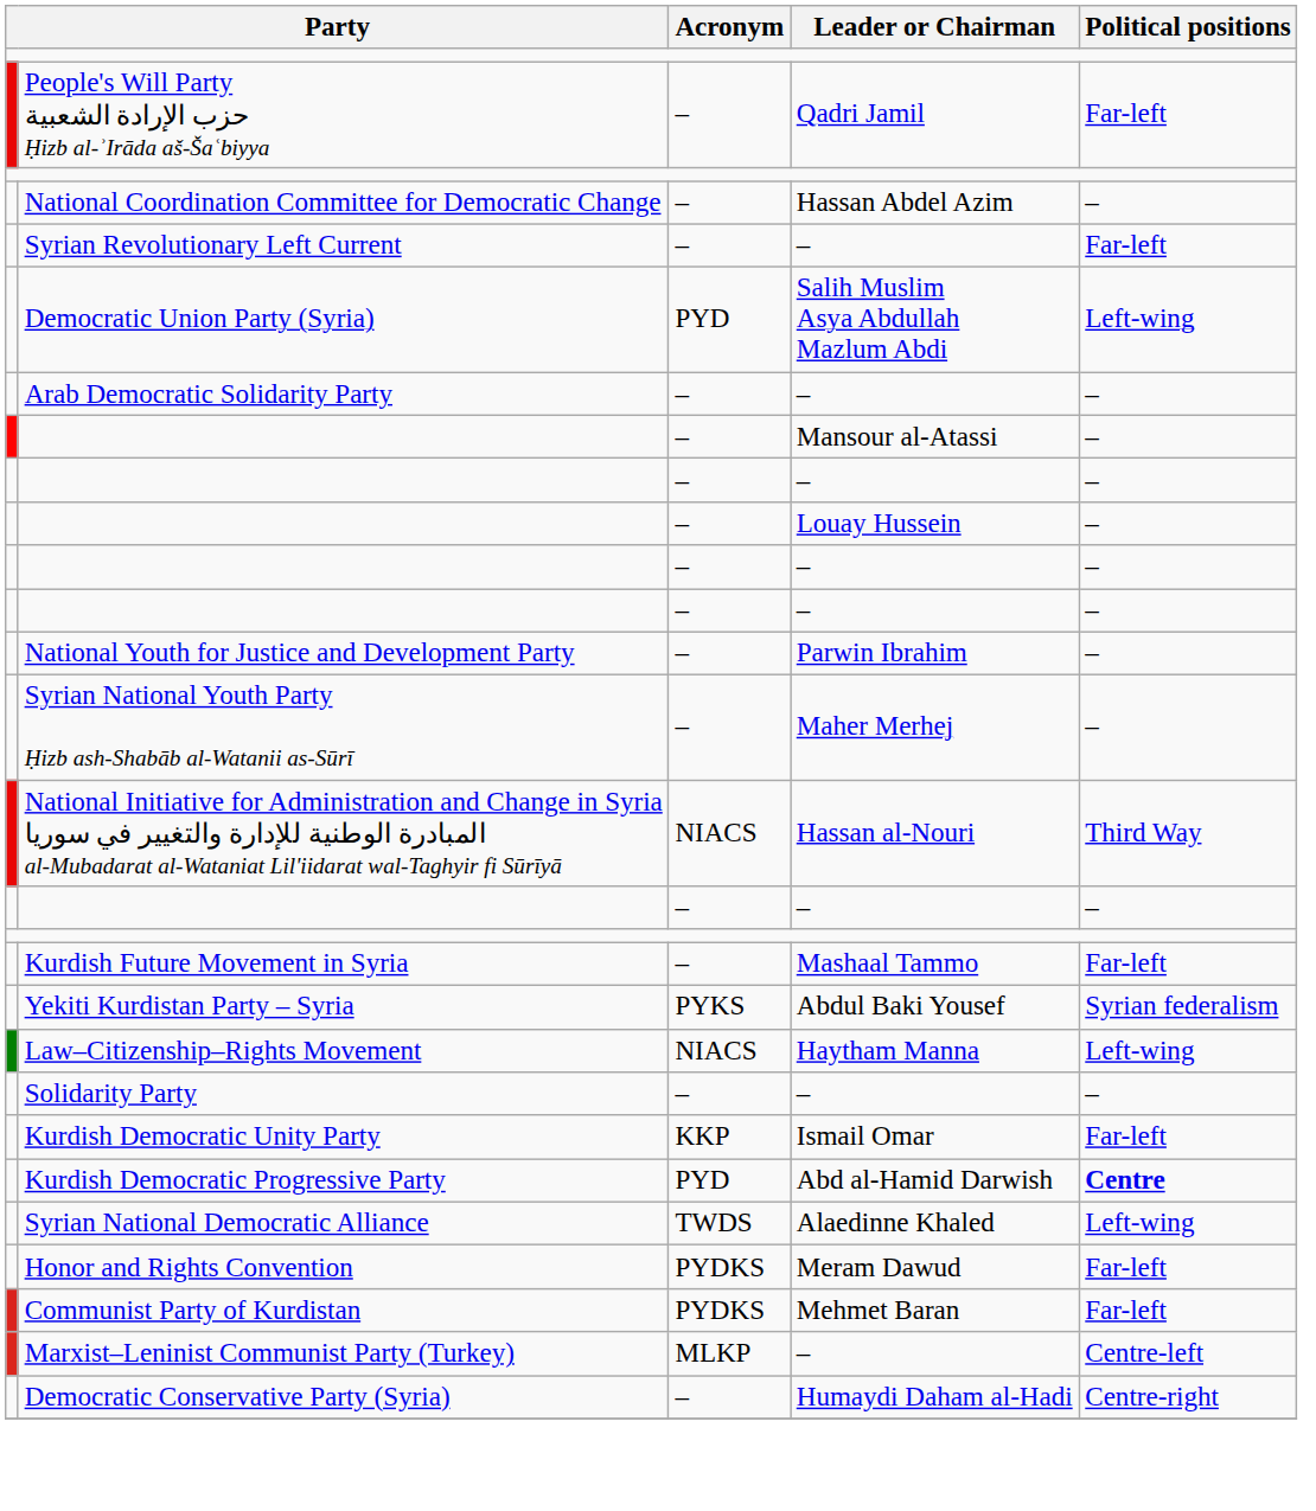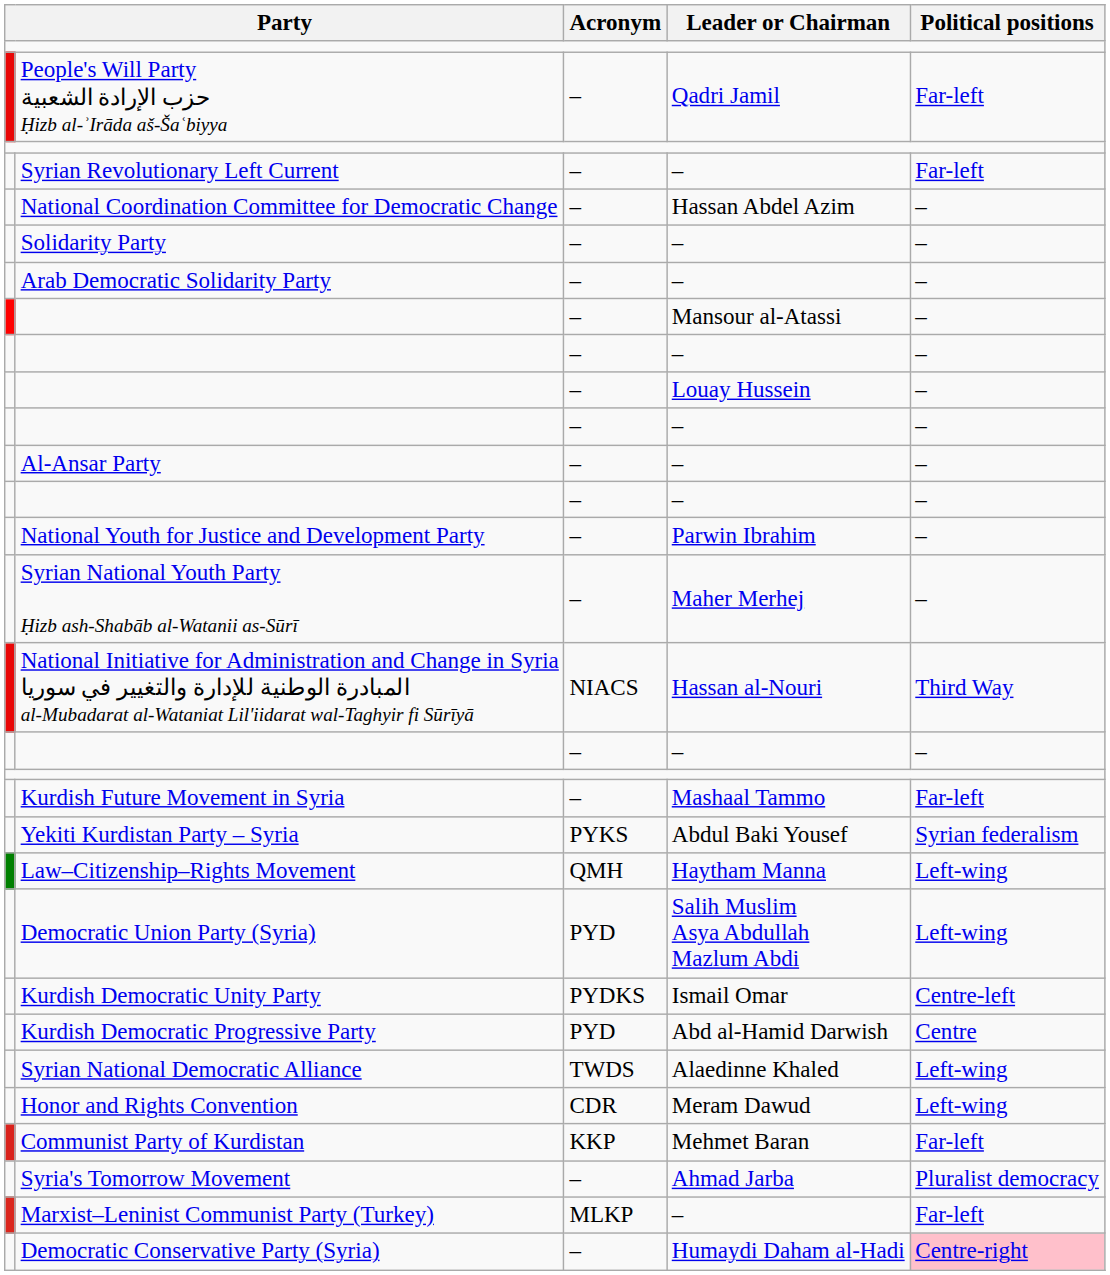 <table class="wikitable">
 <tr>
 <th colspan=2>Party</th>
 <th>Acronym</th>
 <th>Leader or Chairman</th>
 <th>Political positions</th>
 </tr>
 <tr>
 <td colspan=5></td>
 </tr>
 <tr>
 <td bgcolor=#E90606></td>
 <td><a href='#'>People's Will Party</a><br><span>حزب الإرادة الشعبية</span><br><small><em>Ḥizb al-ʾIrāda aš-Šaʿbiyya</em></small></td>
 <td>–</td>
 <td><a href='#'>Qadri Jamil</a></td>
 <td><a href='#'>Far-left</a></td>
 </tr>
 <tr>
 <td colspan=5></td>
 </tr>
 <tr>
+<td bgcolor=></td>
+<td><a href='#'>Syrian Revolutionary Left Current</a></td>
+<td>–</td>
+<td>–</td>
+<td><a href='#'>Far-left</a></td>
+</tr>
+<tr>
 <td></td>
 <td><a href='#'>National Coordination Committee for Democratic Change</a></td>
 <td>–</td>
 <td>Hassan Abdel Azim</td>
 <td>–</td>
 </tr>
 <tr>
-<td bgcolor=></td>
-<td><a href='#'>Syrian Revolutionary Left Current</a></td>
+<td></td>
+<td><a href='#'>Solidarity Party</a></td>
 <td>–</td>
 <td>–</td>
-<td><a href='#'>Far-left</a></td>
-</tr>
-<tr>
-<td bgcolor=></td>
-<td><a href='#'>Democratic Union Party (Syria)</a></td>
-<td>PYD</td>
-<td><a href='#'>Salih Muslim</a><br><a href='#'>Asya Abdullah</a><br><a href='#'>Mazlum Abdi</a></td>
-<td><a href='#'>Left-wing</a></td>
+<td>–</td>
 </tr>
 <tr>
 <td></td>
 <td><a href='#'>Arab Democratic Solidarity Party</a></td>
 <td>–</td>
 <td>–</td>
 <td>–</td>
 </tr>
 <tr>
 <td bgcolor=#FF0000></td>
 <td></td>
 <td>–</td>
 <td>Mansour al-Atassi</td>
 <td>–</td>
 </tr>
 <tr>
 <td></td>
 <td></td>
 <td>–</td>
 <td>–</td>
 <td>–</td>
 </tr>
 <tr>
 <td></td>
 <td></td>
 <td>–</td>
 <td><a href='#'>Louay Hussein</a></td>
 <td>–</td>
 </tr>
 <tr>
 <td></td>
 <td></td>
+<td>–</td>
+<td>–</td>
+<td>–</td>
+</tr>
+<tr>
+<td></td>
+<td><a href='#'>Al-Ansar Party</a></td>
 <td>–</td>
 <td>–</td>
 <td>–</td>
 </tr>
 <tr>
 <td></td>
 <td></td>
 <td>–</td>
 <td>–</td>
 <td>–</td>
 </tr>
 <tr>
 <td></td>
 <td><a href='#'>National Youth for Justice and Development Party</a><br></td>
 <td>–</td>
 <td><a href='#'>Parwin Ibrahim</a></td>
 <td>–</td>
 </tr>
 <tr>
 <td bgcolor=></td>
 <td><a href='#'>Syrian National Youth Party</a><br><br><small><em>Ḥizb ash-Shabāb al-Watanii as-Sūrī</em></small></td>
 <td>–</td>
 <td><a href='#'>Maher Merhej</a></td>
 <td>–</td>
 </tr>
 <tr>
 <td bgcolor=#E90606></td>
 <td><a href='#'>National Initiative for Administration and Change in Syria</a><br><span>المبادرة الوطنية للإدارة والتغيير في سوريا</span><br><small><em>al-Mubadarat al-Wataniat Lil'iidarat wal-Taghyir fi Sūrīyā</em></small></td>
 <td>NIACS</td>
 <td><a href='#'>Hassan al-Nouri</a></td>
 <td><a href='#'>Third Way</a></td>
 </tr>
 <tr>
 <td></td>
 <td></td>
 <td>–</td>
 <td>–</td>
 <td>–</td>
 </tr>
 <tr>
 <td colspan=5></td>
 </tr>
 <tr>
 <td bgcolor=></td>
 <td><a href='#'>Kurdish Future Movement in Syria</a></td>
 <td>–</td>
 <td><a href='#'>Mashaal Tammo</a></td>
 <td><a href='#'>Far-left</a></td>
 </tr>
 <tr>
 <td></td>
 <td><a href='#'>Yekiti Kurdistan Party – Syria</a></td>
 <td>PYKS</td>
 <td>Abdul Baki Yousef</td>
 <td><a href='#'>Syrian federalism</a></td>
 </tr>
 <tr>
 <td bgcolor=green></td>
 <td><a href='#'>Law–Citizenship–Rights Movement</a></td>
-<td>NIACS</td>
+<td>QMH</td>
 <td><a href='#'>Haytham Manna</a></td>
 <td><a href='#'>Left-wing</a></td>
 </tr>
 <tr>
-<td></td>
-<td><a href='#'>Solidarity Party</a></td>
-<td>–</td>
-<td>–</td>
-<td>–</td>
+<td bgcolor=></td>
+<td><a href='#'>Democratic Union Party (Syria)</a></td>
+<td>PYD</td>
+<td><a href='#'>Salih Muslim</a><br><a href='#'>Asya Abdullah</a><br><a href='#'>Mazlum Abdi</a></td>
+<td><a href='#'>Left-wing</a></td>
 </tr>
 <tr>
 <td bgcolor=></td>
 <td><a href='#'>Kurdish Democratic Unity Party</a></td>
-<td>KKP</td>
+<td>PYDKS</td>
 <td>Ismail Omar</td>
-<td><a href='#'>Far-left</a></td>
+<td><a href='#'>Centre-left</a></td>
 </tr>
 <tr>
 <td bgcolor=></td>
 <td><a href='#'>Kurdish Democratic Progressive Party</a></td>
 <td>PYD</td>
 <td>Abd al-Hamid Darwish</td>
-<td><strong><a href='#'>Centre</a></strong></td>
+<td><a href='#'>Centre</a></td>
 </tr>
 <tr>
 <td bgcolor=></td>
 <td><a href='#'>Syrian National Democratic Alliance</a></td>
 <td>TWDS</td>
 <td>Alaedinne Khaled</td>
 <td><a href='#'>Left-wing</a></td>
 </tr>
 <tr>
 <td bgcolor=></td>
 <td><a href='#'>Honor and Rights Convention</a></td>
-<td>PYDKS</td>
+<td>CDR</td>
 <td>Meram Dawud</td>
-<td><a href='#'>Far-left</a></td>
+<td><a href='#'>Left-wing</a></td>
 </tr>
 <tr>
 <td bgcolor=#DA221C></td>
 <td><a href='#'>Communist Party of Kurdistan</a></td>
-<td>PYDKS</td>
+<td>KKP</td>
 <td>Mehmet Baran</td>
 <td><a href='#'>Far-left</a></td>
+</tr>
+<tr>
+<td bgcolor=></td>
+<td><a href='#'>Syria's Tomorrow Movement</a></td>
+<td>–</td>
+<td><a href='#'>Ahmad Jarba</a></td>
+<td><a href='#'>Pluralist democracy</a></td>
 </tr>
 <tr>
 <td bgcolor=#DB261D></td>
 <td><a href='#'>Marxist–Leninist Communist Party (Turkey)</a></td>
 <td>MLKP</td>
 <td>–</td>
-<td><a href='#'>Centre-left</a></td>
+<td><a href='#'>Far-left</a></td>
 </tr>
 <tr>
 <td bgcolor=></td>
 <td><a href='#'>Democratic Conservative Party (Syria)</a></td>
 <td>–</td>
 <td><a href='#'>Humaydi Daham al-Hadi</a></td>
-<td><a href='#'>Centre-right</a></td>
+<td style="background: pink;"><a href='#'>Centre-right</a></td>
 </tr>
 <tr>
 </tr>
 </table>
